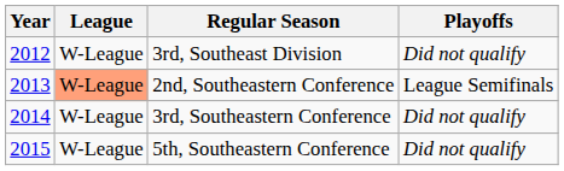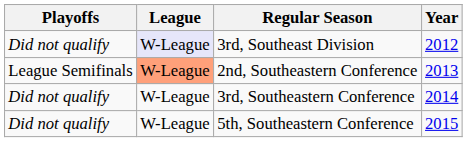 <table class="wikitable">
 <tr>
-<th>Year</th>
+<th>Playoffs</th>
 <th>League</th>
 <th>Regular Season</th>
-<th>Playoffs</th>
+<th>Year</th>
 </tr>
 <tr>
+<td><em>Did not qualify</em></td>
+<td style="background: lavender;">W-League</td>
+<td>3rd, Southeast Division</td>
 <td><a href='#'>2012</a></td>
-<td>W-League</td>
-<td>3rd, Southeast Division</td>
-<td><em>Did not qualify</em></td>
 </tr>
 <tr>
-<td><a href='#'>2013</a></td>
+<td>League Semifinals</td>
 <td style="background: lightsalmon;">W-League</td>
 <td>2nd, Southeastern Conference</td>
-<td>League Semifinals</td>
+<td><a href='#'>2013</a></td>
 </tr>
 <tr>
-<td><a href='#'>2014</a></td>
+<td><em>Did not qualify</em></td>
 <td>W-League</td>
 <td>3rd, Southeastern Conference</td>
-<td><em>Did not qualify</em></td>
+<td><a href='#'>2014</a></td>
 </tr>
 <tr>
-<td><a href='#'>2015</a></td>
+<td><em>Did not qualify</em></td>
 <td>W-League</td>
 <td>5th, Southeastern Conference</td>
-<td><em>Did not qualify</em></td>
+<td><a href='#'>2015</a></td>
 </tr>
 </table>
